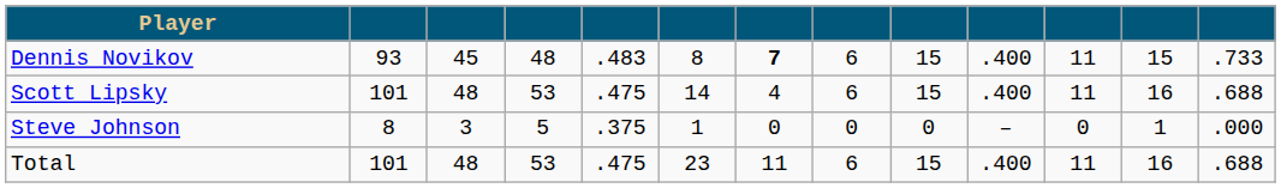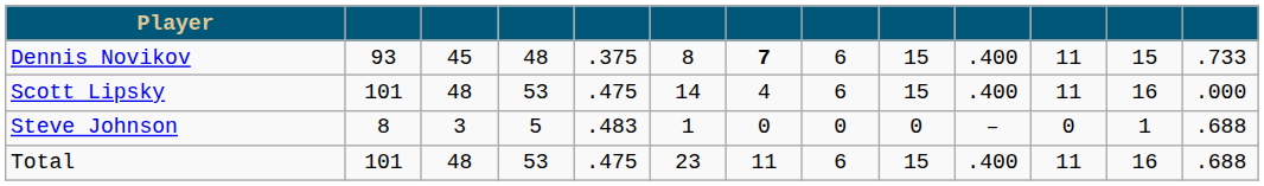 <table class="wikitable" style="text-align:center">
 <tr>
 <th style="background:#015779; color:#E2C993" width="200px">Player</th>
 <th style="background:#015779; color:#E2C993" width="40px"></th>
 <th style="background:#015779; color:#E2C993" width="40px"></th>
 <th style="background:#015779; color:#E2C993" width="40px"></th>
 <th style="background:#015779; color:#E2C993" width="40px"></th>
 <th style="background:#015779; color:#E2C993" width="40px"></th>
 <th style="background:#015779; color:#E2C993" width="40px"></th>
 <th style="background:#015779; color:#E2C993" width="40px"></th>
 <th style="background:#015779; color:#E2C993" width="40px"></th>
 <th style="background:#015779; color:#E2C993" width="40px"></th>
 <th style="background:#015779; color:#E2C993" width="40px"></th>
 <th style="background:#015779; color:#E2C993" width="40px"></th>
 <th style="background:#015779; color:#E2C993" width="40px"></th>
 </tr>
 <tr>
 <td style="text-align:left"><a href='#'>Dennis Novikov</a></td>
 <td>93</td>
 <td>45</td>
 <td>48</td>
-<td>.483</td>
+<td>.375</td>
 <td>8</td>
 <td><strong>7</strong></td>
 <td>6</td>
 <td>15</td>
 <td>.400</td>
 <td>11</td>
 <td>15</td>
 <td>.733</td>
 </tr>
 <tr>
 <td style="text-align:left"><a href='#'>Scott Lipsky</a></td>
 <td>101</td>
 <td>48</td>
 <td>53</td>
 <td>.475</td>
 <td>14</td>
 <td>4</td>
 <td>6</td>
 <td>15</td>
 <td>.400</td>
 <td>11</td>
 <td>16</td>
-<td>.688</td>
+<td>.000</td>
 </tr>
 <tr>
 <td style="text-align:left"><a href='#'>Steve Johnson</a></td>
 <td>8</td>
 <td>3</td>
 <td>5</td>
-<td>.375</td>
+<td>.483</td>
 <td>1</td>
 <td>0</td>
 <td>0</td>
 <td>0</td>
 <td>–</td>
 <td>0</td>
 <td>1</td>
-<td>.000</td>
+<td>.688</td>
 </tr>
 <tr>
 <td style="text-align:left">Total</td>
 <td>101</td>
 <td>48</td>
 <td>53</td>
 <td>.475</td>
 <td>23</td>
 <td>11</td>
 <td>6</td>
 <td>15</td>
 <td>.400</td>
 <td>11</td>
 <td>16</td>
 <td>.688</td>
 </tr>
 </table>
